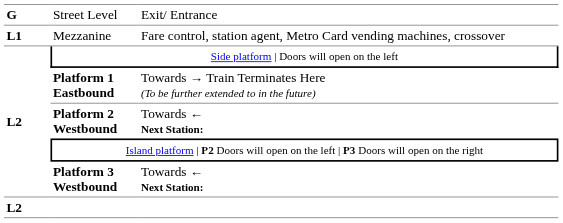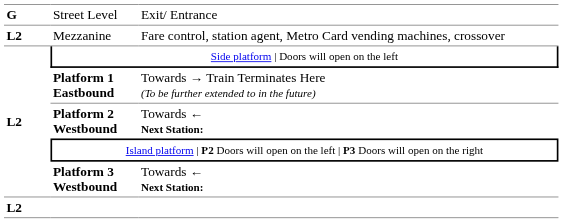 <table border="0" cellspacing="0" cellpadding="3">
 <tr>
 <td width="50" valign="top" style="border-top:solid 1px gray;border-bottom:solid 1px gray;"><strong>G</strong></td>
 <td width="100" valign="top" style="border-top:solid 1px gray;border-bottom:solid 1px gray;">Street Level</td>
 <td width="500" valign="top" style="border-top:solid 1px gray;border-bottom:solid 1px gray;">Exit/ Entrance</td>
 </tr>
 <tr>
-<td style="border-bottom:solid 1px gray;"><strong>L1</strong></td>
+<td style="border-bottom:solid 1px gray;" width="50" valign="top"><strong>L2</strong></td>
 <td style="border-bottom:solid 1px gray;">Mezzanine</td>
 <td style="border-bottom:solid 1px gray;">Fare control, station agent, Metro Card vending machines, crossover<br></td>
 </tr>
 <tr>
 <td rowspan="5" style="border-bottom:solid 1px grey;text-align:left;"><strong>L2</strong></td>
 <td colspan="2" style="border-right:solid 2px black;border-left:solid 2px black;border-bottom:solid 2px black;text-align:center;"><small><a href='#'>Side platform</a> | Doors will open on the left </small></td>
 </tr>
 <tr>
 <td width="100" style="border-bottom:solid 1px grey;"><span><strong>Platform 1</strong><br><strong>Eastbound</strong></span></td>
 <td width="500" style="border-bottom:solid 1px grey;">Towards → Train Terminates Here<br><small><em>(To be further extended to  <strong></strong> in the future)</em></small></td>
 </tr>
 <tr>
 <td><span><strong>Platform 2</strong><br><strong>Westbound</strong></span></td>
 <td width="500">Towards ←  <br><small><strong>Next Station:</strong>  </small></td>
 </tr>
 <tr>
 <td colspan="2" style="border-top:solid 2px black;border-right:solid 2px black;border-left:solid 2px black;border-bottom:solid 2px black;text-align:center;"><small><a href='#'>Island platform</a> | <strong>P2</strong> Doors will open on the left | <strong>P3</strong> Doors will open on the right</small> </td>
 </tr>
 <tr>
 <td style="border-bottom:solid 1px gray;" width=100><span><strong>Platform 3</strong><br><strong>Westbound</strong></span></td>
 <td style="border-bottom:solid 1px gray;" width="500">Towards ←  <br><small><strong>Next Station:</strong>  </small></td>
 </tr>
 <tr>
 <td style="border-bottom:solid 1px gray;" width="50" valign="top"><strong>L2</strong></td>
 <td style="border-bottom:solid 1px gray;" width="100" valign="top"></td>
 <td style="border-bottom:solid 1px gray;" width="500" valign="top"></td>
 </tr>
 <tr>
 </tr>
 </table>
